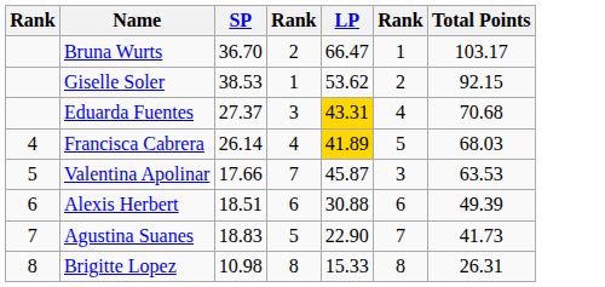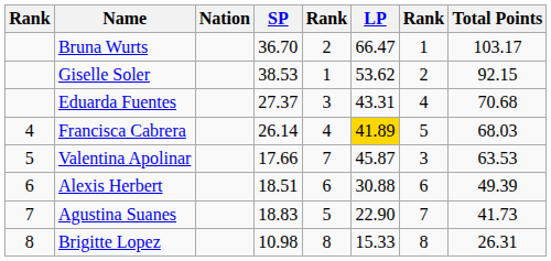 <table class="wikitable sortable">
 <tr>
 <th>Rank</th>
 <th>Name</th>
+<th>Nation</th>
 <th><a href='#'>SP</a></th>
 <th>Rank</th>
 <th><a href='#'>LP</a></th>
 <th>Rank</th>
 <th>Total Points</th>
 </tr>
 <tr align="center">
 <td></td>
 <td align=left><a href='#'>Bruna Wurts</a></td>
+<td align=left></td>
 <td>36.70</td>
 <td>2</td>
 <td>66.47</td>
 <td>1</td>
 <td>103.17</td>
 </tr>
 <tr align="center">
 <td></td>
 <td align=left><a href='#'>Giselle Soler</a></td>
+<td align=left></td>
 <td>38.53</td>
 <td>1</td>
 <td>53.62</td>
 <td>2</td>
 <td>92.15</td>
 </tr>
 <tr align="center">
 <td></td>
 <td align=left><a href='#'>Eduarda Fuentes</a></td>
+<td align=left></td>
 <td>27.37</td>
 <td>3</td>
-<td style="background: gold;">43.31</td>
+<td>43.31</td>
 <td>4</td>
 <td>70.68</td>
 </tr>
 <tr align="center">
 <td>4</td>
 <td align=left><a href='#'>Francisca Cabrera</a></td>
+<td align=left></td>
 <td>26.14</td>
 <td>4</td>
 <td style="background: gold;">41.89</td>
 <td>5</td>
 <td>68.03</td>
 </tr>
 <tr align="center">
 <td>5</td>
 <td align=left><a href='#'>Valentina Apolinar</a></td>
+<td align=left></td>
 <td>17.66</td>
 <td>7</td>
 <td>45.87</td>
 <td>3</td>
 <td>63.53</td>
 </tr>
 <tr align="center">
 <td>6</td>
 <td align=left><a href='#'>Alexis Herbert</a></td>
+<td align=left></td>
 <td>18.51</td>
 <td>6</td>
 <td>30.88</td>
 <td>6</td>
 <td>49.39</td>
 </tr>
 <tr align="center">
 <td>7</td>
 <td align=left><a href='#'>Agustina Suanes</a></td>
+<td align=left></td>
 <td>18.83</td>
 <td>5</td>
 <td>22.90</td>
 <td>7</td>
 <td>41.73</td>
 </tr>
 <tr align="center">
 <td>8</td>
 <td align=left><a href='#'>Brigitte Lopez</a></td>
+<td align=left></td>
 <td>10.98</td>
 <td>8</td>
 <td>15.33</td>
 <td>8</td>
 <td>26.31</td>
 </tr>
 </table>
